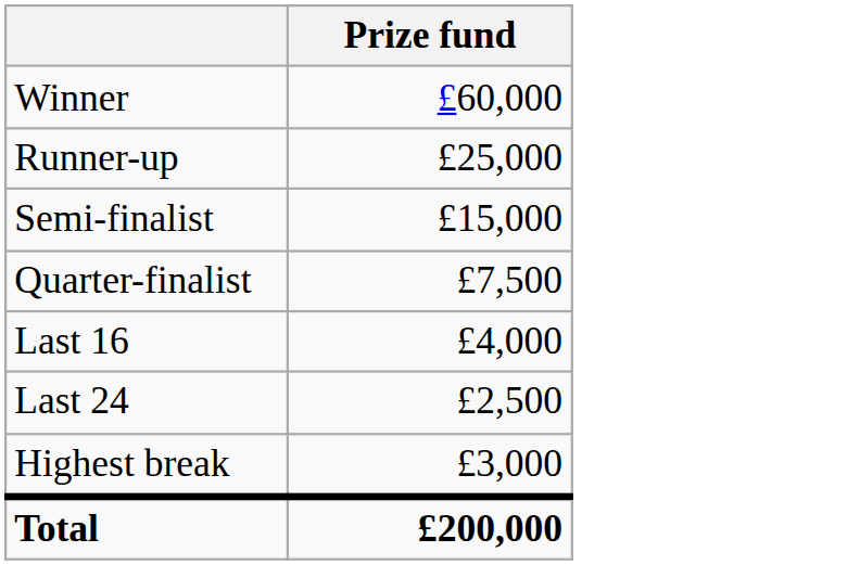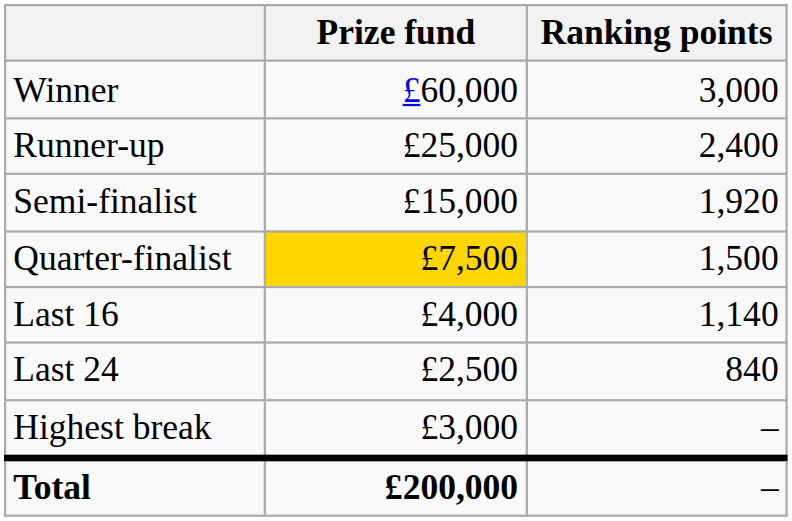 <table class="wikitable">
 <tr>
 <th width=110px></th>
 <th width=110px align="right">Prize fund</th>
+<th width=110px align="right">Ranking points</th>
 </tr>
 <tr>
 <td>Winner</td>
 <td align="right"><a href='#'>£</a>60,000</td>
+<td align="right">3,000</td>
 </tr>
 <tr>
 <td>Runner-up</td>
 <td align="right">£25,000</td>
+<td align="right">2,400</td>
 </tr>
 <tr>
 <td>Semi-finalist</td>
 <td align="right">£15,000</td>
+<td align="right">1,920</td>
 </tr>
 <tr>
 <td>Quarter-finalist</td>
-<td align="right">£7,500</td>
+<td align="right" style="background: gold;">£7,500</td>
+<td align="right">1,500</td>
 </tr>
 <tr>
 <td>Last 16</td>
 <td align="right">£4,000</td>
+<td align="right">1,140</td>
 </tr>
 <tr>
 <td>Last 24</td>
 <td align="right">£2,500</td>
+<td align="right">840</td>
 </tr>
 <tr>
 <td>Highest break</td>
 <td align="right">£3,000</td>
+<td align="right">–</td>
 </tr>
 <tr style="border-top:medium solid">
 <td><strong>Total</strong></td>
 <td align="right"><strong>£200,000</strong></td>
+<td align="right">–</td>
 </tr>
 </table>
